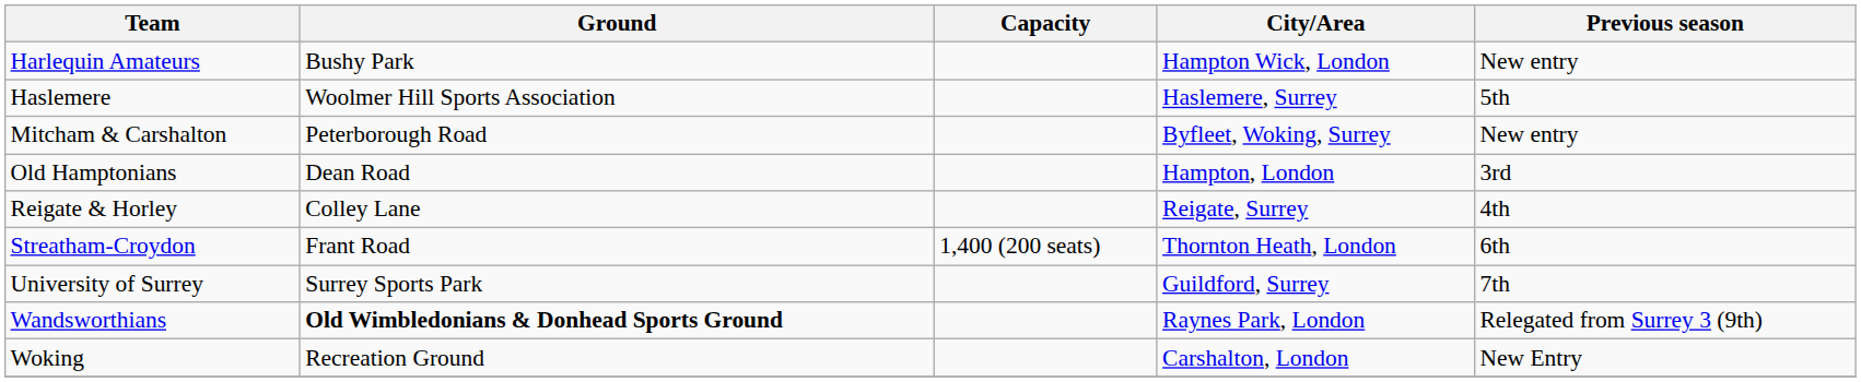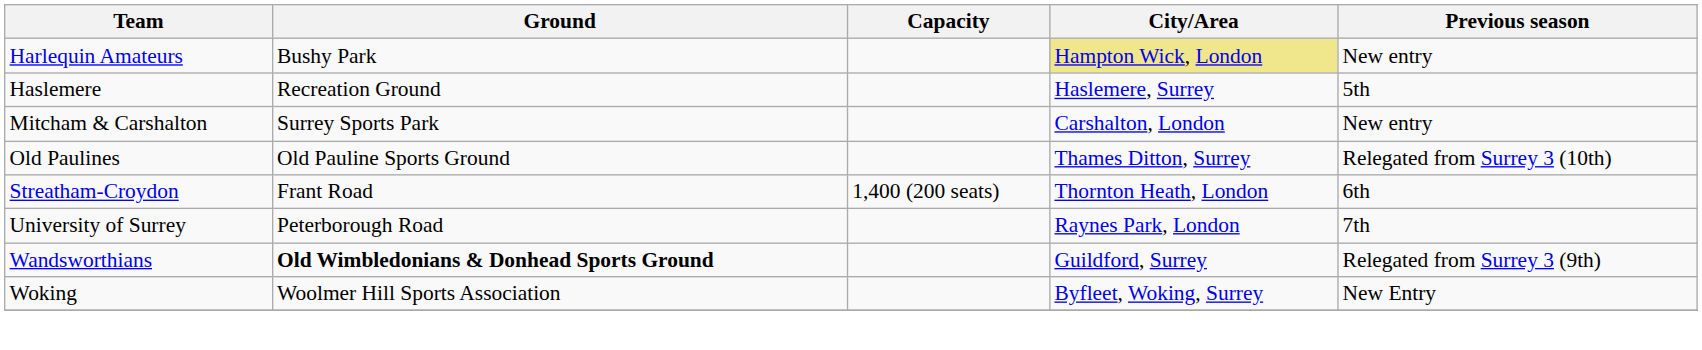 <table class="wikitable sortable" width=100%>
 <tr>
 <th>Team</th>
 <th>Ground</th>
 <th>Capacity</th>
 <th>City/Area</th>
 <th>Previous season</th>
 </tr>
 <tr>
 <td><a href='#'>Harlequin Amateurs</a></td>
 <td>Bushy Park</td>
 <td></td>
-<td><a href='#'>Hampton Wick</a>, <a href='#'>London</a></td>
+<td style="background: khaki;"><a href='#'>Hampton Wick</a>, <a href='#'>London</a></td>
 <td>New entry</td>
 </tr>
 <tr>
 <td>Haslemere</td>
-<td>Woolmer Hill Sports Association</td>
+<td>Recreation Ground</td>
 <td></td>
 <td><a href='#'>Haslemere</a>, <a href='#'>Surrey</a></td>
 <td>5th</td>
 </tr>
 <tr>
 <td>Mitcham & Carshalton</td>
-<td>Peterborough Road</td>
+<td>Surrey Sports Park</td>
 <td></td>
-<td><a href='#'>Byfleet</a>, <a href='#'>Woking</a>, <a href='#'>Surrey</a></td>
+<td><a href='#'>Carshalton</a>, <a href='#'>London</a></td>
 <td>New entry</td>
 </tr>
 <tr>
-<td>Old Hamptonians</td>
-<td>Dean Road</td>
+<td>Old Paulines</td>
+<td>Old Pauline Sports Ground</td>
 <td></td>
-<td><a href='#'>Hampton</a>, <a href='#'>London</a></td>
-<td>3rd</td>
-</tr>
-<tr>
-<td>Reigate & Horley</td>
-<td>Colley Lane</td>
-<td></td>
-<td><a href='#'>Reigate</a>, <a href='#'>Surrey</a></td>
-<td>4th</td>
+<td><a href='#'>Thames Ditton</a>, <a href='#'>Surrey</a></td>
+<td>Relegated from <a href='#'>Surrey 3</a> (10th)</td>
 </tr>
 <tr>
 <td><a href='#'>Streatham-Croydon</a></td>
 <td>Frant Road</td>
 <td>1,400 (200 seats)</td>
 <td><a href='#'>Thornton Heath</a>, <a href='#'>London</a></td>
 <td>6th</td>
 </tr>
 <tr>
 <td>University of Surrey</td>
-<td>Surrey Sports Park</td>
+<td>Peterborough Road</td>
 <td></td>
-<td><a href='#'>Guildford</a>, <a href='#'>Surrey</a></td>
+<td><a href='#'>Raynes Park</a>, <a href='#'>London</a></td>
 <td>7th</td>
 </tr>
 <tr>
 <td><a href='#'>Wandsworthians</a></td>
 <td><strong>Old Wimbledonians & Donhead Sports Ground</strong></td>
 <td></td>
-<td><a href='#'>Raynes Park</a>, <a href='#'>London</a></td>
+<td><a href='#'>Guildford</a>, <a href='#'>Surrey</a></td>
 <td>Relegated from <a href='#'>Surrey 3</a> (9th)</td>
 </tr>
 <tr>
 <td>Woking</td>
-<td>Recreation Ground</td>
+<td>Woolmer Hill Sports Association</td>
 <td></td>
-<td><a href='#'>Carshalton</a>, <a href='#'>London</a></td>
+<td><a href='#'>Byfleet</a>, <a href='#'>Woking</a>, <a href='#'>Surrey</a></td>
 <td>New Entry</td>
 </tr>
 <tr>
 </tr>
 </table>
